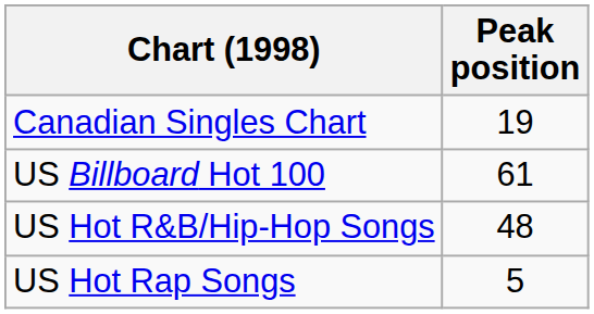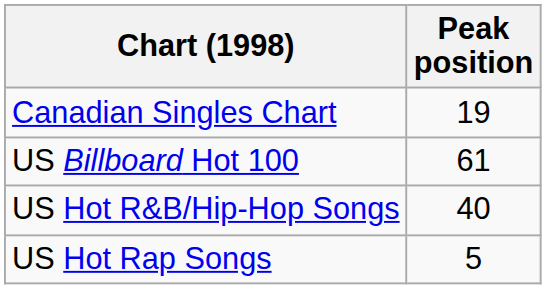 <table class="wikitable sortable">
 <tr>
 <th>Chart (1998)</th>
 <th>Peak<br>position</th>
 </tr>
 <tr>
 <td><a href='#'>Canadian Singles Chart</a></td>
 <td style="text-align:center;">19</td>
 </tr>
 <tr>
 <td>US <a href='#'><em>Billboard</em> Hot 100</a></td>
 <td style="text-align:center;">61</td>
 </tr>
 <tr>
 <td>US <a href='#'>Hot R&B/Hip-Hop Songs</a></td>
-<td style="text-align:center;">48</td>
+<td style="text-align:center;">40</td>
 </tr>
 <tr>
 <td>US <a href='#'>Hot Rap Songs</a></td>
 <td style="text-align:center;">5</td>
 </tr>
 </table>
